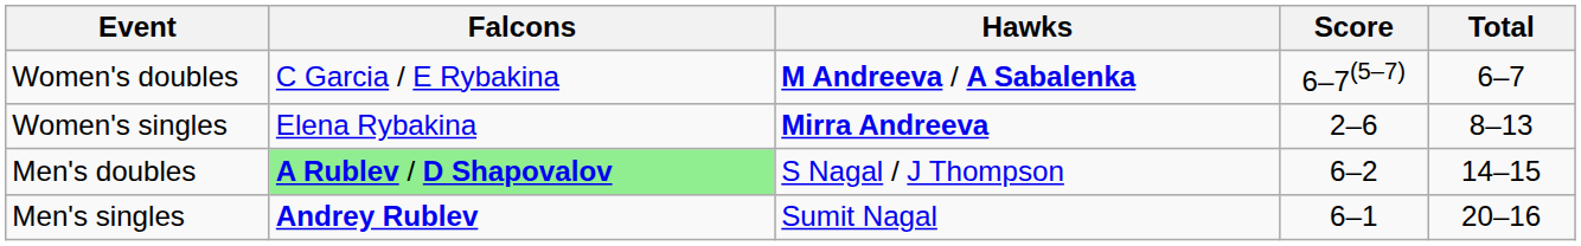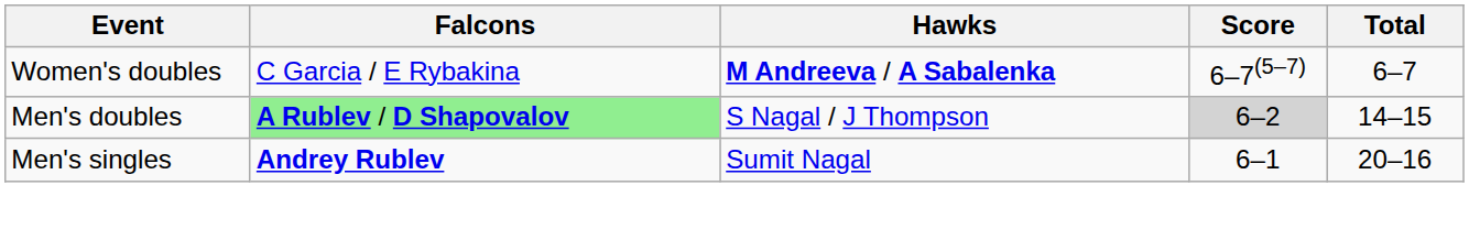 <table class="wikitable nowrap">
 <tr>
 <th width=140>Event</th>
 <th width=275>Falcons</th>
 <th width=275>Hawks</th>
 <th width=75>Score</th>
 <th width=75>Total</th>
 </tr>
 <tr>
 <td>Women's doubles</td>
 <td> <a href='#'>C Garcia</a> /  <a href='#'>E Rybakina</a></td>
 <td><strong> <a href='#'>M Andreeva</a></strong> / <strong> <a href='#'>A Sabalenka</a></strong></td>
 <td align="center">6–7<sup>(5–7)</sup></td>
 <td align="center">6–7</td>
 </tr>
 <tr>
-<td>Women's singles</td>
-<td> <a href='#'>Elena Rybakina</a></td>
-<td> <strong><a href='#'>Mirra Andreeva</a></strong></td>
-<td align="center">2–6</td>
-<td align="center">8–13</td>
-</tr>
-<tr>
 <td>Men's doubles</td>
 <td style="background: lightgreen;"><strong> <a href='#'>A Rublev</a></strong> / <strong> <a href='#'>D Shapovalov</a></strong></td>
 <td> <a href='#'>S Nagal</a> /  <a href='#'>J Thompson</a></td>
-<td align="center">6–2</td>
+<td align="center" style="background: lightgrey;">6–2</td>
 <td align="center">14–15</td>
 </tr>
 <tr>
 <td>Men's singles</td>
 <td><strong> <a href='#'>Andrey Rublev</a></strong></td>
 <td> <a href='#'>Sumit Nagal</a></td>
 <td align="center">6–1</td>
 <td align="center">20–16</td>
 </tr>
 </table>
